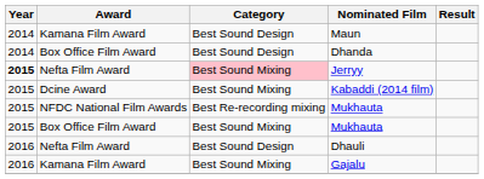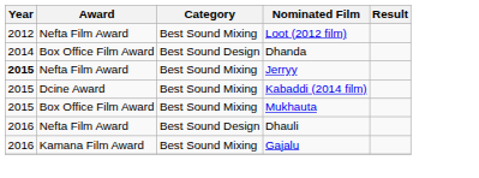 <table class="wikitable mw-collapsible";  >
 <tr>
 <th scope="col">Year</th>
 <th scope="col">Award</th>
 <th scope="col">Category</th>
 <th scope="col">Nominated Film</th>
 <th scope="col">Result</th>
 </tr>
 <tr>
-<td>2014</td>
-<td>Kamana Film Award</td>
-<td>Best Sound Design</td>
-<td>Maun</td>
+<td>2012</td>
+<td>Nefta Film Award</td>
+<td>Best Sound Mixing</td>
+<td><a href='#'>Loot (2012 film)</a></td>
 <td></td>
 </tr>
 <tr>
 <td>2014</td>
 <td>Box Office Film Award</td>
 <td>Best Sound Design</td>
 <td>Dhanda</td>
 <td></td>
 </tr>
 <tr>
 <td><strong>2015</strong></td>
 <td>Nefta Film Award</td>
-<td style="background: pink;">Best Sound Mixing</td>
+<td>Best Sound Mixing</td>
 <td><a href='#'>Jerryy</a></td>
 <td></td>
 </tr>
 <tr>
 <td>2015</td>
 <td>Dcine Award</td>
 <td>Best Sound Mixing</td>
 <td><a href='#'>Kabaddi (2014 film)</a></td>
-<td></td>
-</tr>
-<tr>
-<td>2015</td>
-<td>NFDC National Film Awards</td>
-<td>Best Re-recording mixing</td>
-<td><a href='#'>Mukhauta</a></td>
 <td></td>
 </tr>
 <tr>
 <td>2015</td>
 <td>Box Office Film Award</td>
 <td>Best Sound Mixing</td>
 <td><a href='#'>Mukhauta</a></td>
 <td></td>
 </tr>
 <tr>
 <td>2016</td>
 <td>Nefta Film Award</td>
 <td>Best Sound Design</td>
 <td>Dhauli</td>
 <td></td>
 </tr>
 <tr>
 <td>2016</td>
 <td>Kamana Film Award</td>
 <td>Best Sound Mixing</td>
 <td><a href='#'>Gajalu</a></td>
 <td></td>
 </tr>
 <tr>
 </tr>
 </table>
